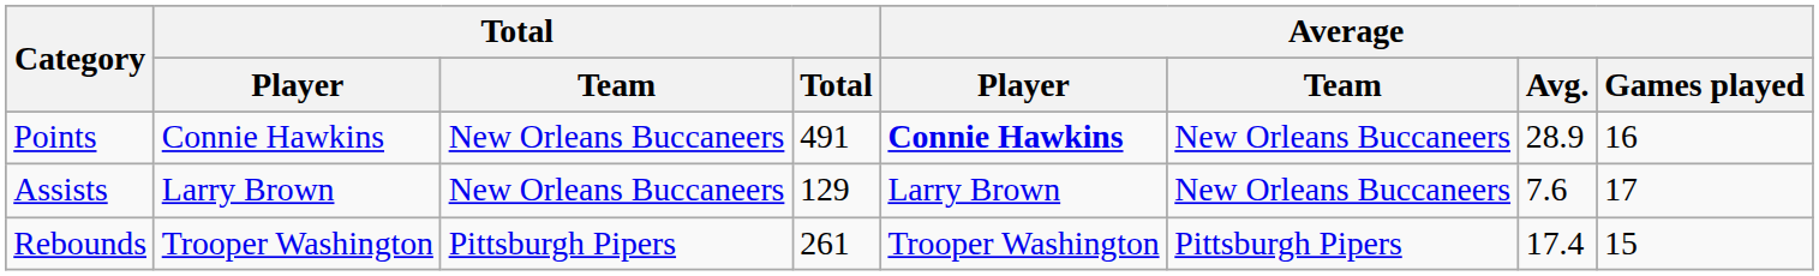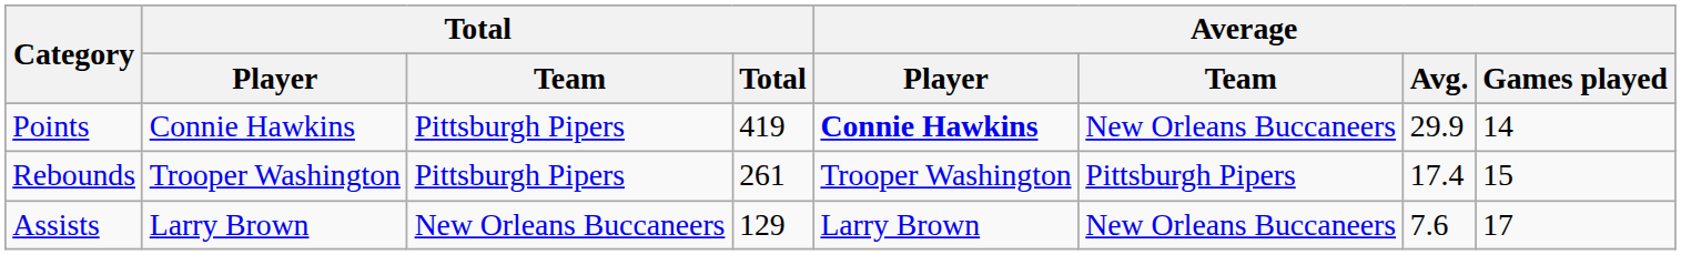 <table class=wikitable style="text-align:left;">
 <tr>
 <th rowspan=2>Category</th>
 <th colspan=3>Total</th>
 <th colspan=4>Average</th>
 </tr>
 <tr>
 <th>Player</th>
 <th>Team</th>
 <th>Total</th>
 <th>Player</th>
 <th>Team</th>
 <th>Avg.</th>
 <th>Games played</th>
 </tr>
 <tr>
 <td><a href='#'>Points</a></td>
 <td><a href='#'>Connie Hawkins</a></td>
-<td><a href='#'>New Orleans Buccaneers</a></td>
-<td>491</td>
+<td><a href='#'>Pittsburgh Pipers</a></td>
+<td>419</td>
 <td><strong><a href='#'>Connie Hawkins</a></strong></td>
 <td><a href='#'>New Orleans Buccaneers</a></td>
-<td>28.9</td>
-<td>16</td>
+<td>29.9</td>
+<td>14</td>
+</tr>
+<tr>
+<td><a href='#'>Rebounds</a></td>
+<td><a href='#'>Trooper Washington</a></td>
+<td><a href='#'>Pittsburgh Pipers</a></td>
+<td>261</td>
+<td><a href='#'>Trooper Washington</a></td>
+<td><a href='#'>Pittsburgh Pipers</a></td>
+<td>17.4</td>
+<td>15</td>
 </tr>
 <tr>
 <td><a href='#'>Assists</a></td>
 <td><a href='#'>Larry Brown</a></td>
 <td><a href='#'>New Orleans Buccaneers</a></td>
 <td>129</td>
 <td><a href='#'>Larry Brown</a></td>
 <td><a href='#'>New Orleans Buccaneers</a></td>
 <td>7.6</td>
 <td>17</td>
 </tr>
-<tr>
-<td><a href='#'>Rebounds</a></td>
-<td><a href='#'>Trooper Washington</a></td>
-<td><a href='#'>Pittsburgh Pipers</a></td>
-<td>261</td>
-<td><a href='#'>Trooper Washington</a></td>
-<td><a href='#'>Pittsburgh Pipers</a></td>
-<td>17.4</td>
-<td>15</td>
-</tr>
 </table>
